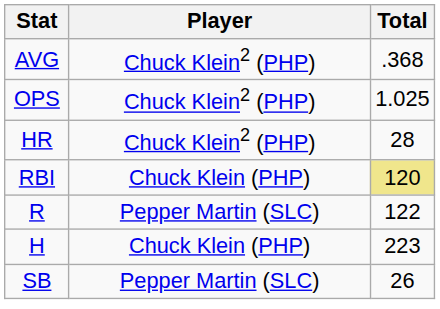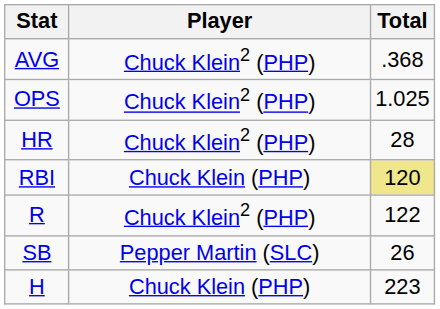 <table class="wikitable" style="text-align:center;">
 <tr>
 <th style="width:15%;">Stat</th>
 <th>Player</th>
 <th style="width:15%;">Total</th>
 </tr>
 <tr>
 <td><a href='#'>AVG</a></td>
 <td><a href='#'>Chuck Klein</a><sup>2</sup> (<a href='#'>PHP</a>)</td>
 <td>.368</td>
 </tr>
 <tr>
 <td><a href='#'>OPS</a></td>
 <td><a href='#'>Chuck Klein</a><sup>2</sup> (<a href='#'>PHP</a>)</td>
 <td>1.025</td>
 </tr>
 <tr>
 <td><a href='#'>HR</a></td>
 <td><a href='#'>Chuck Klein</a><sup>2</sup> (<a href='#'>PHP</a>)</td>
 <td>28</td>
 </tr>
 <tr>
 <td><a href='#'>RBI</a></td>
 <td><a href='#'>Chuck Klein</a> (<a href='#'>PHP</a>)</td>
 <td style="background: khaki;">120</td>
 </tr>
 <tr>
 <td><a href='#'>R</a></td>
+<td><a href='#'>Chuck Klein</a><sup>2</sup> (<a href='#'>PHP</a>)</td>
+<td>122</td>
+</tr>
+<tr>
+<td><a href='#'>SB</a></td>
 <td><a href='#'>Pepper Martin</a> (<a href='#'>SLC</a>)</td>
-<td>122</td>
+<td>26</td>
 </tr>
 <tr>
 <td><a href='#'>H</a></td>
 <td><a href='#'>Chuck Klein</a> (<a href='#'>PHP</a>)</td>
 <td>223</td>
 </tr>
-<tr>
-<td><a href='#'>SB</a></td>
-<td><a href='#'>Pepper Martin</a> (<a href='#'>SLC</a>)</td>
-<td>26</td>
-</tr>
 </table>
